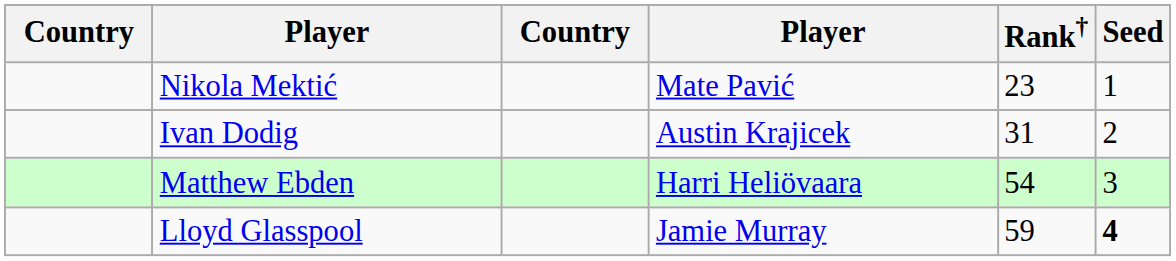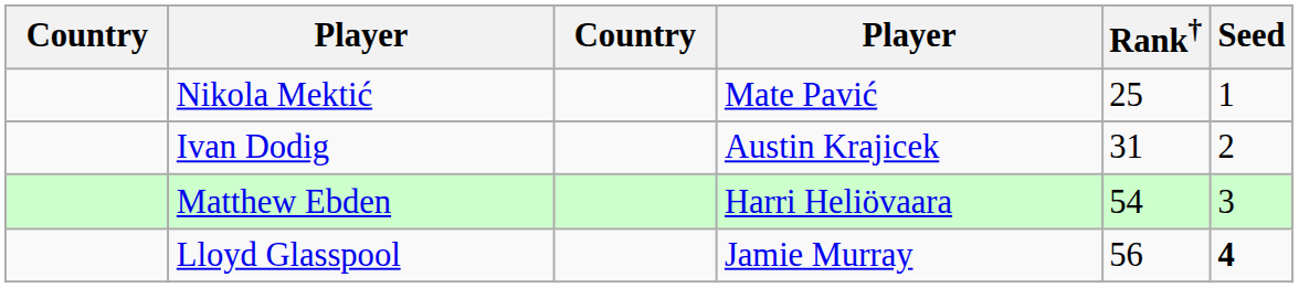 <table class="sortable wikitable nowrap">
 <tr>
 <th width="70">Country</th>
 <th width="175">Player</th>
 <th width="70">Country</th>
 <th width="175">Player</th>
 <th>Rank<sup>†</sup></th>
 <th>Seed</th>
 </tr>
 <tr>
 <td></td>
 <td><a href='#'>Nikola Mektić</a></td>
 <td></td>
 <td><a href='#'>Mate Pavić</a></td>
-<td>23</td>
+<td>25</td>
 <td>1</td>
 </tr>
 <tr>
 <td></td>
 <td><a href='#'>Ivan Dodig</a></td>
 <td></td>
 <td><a href='#'>Austin Krajicek</a></td>
 <td>31</td>
 <td>2</td>
 </tr>
 <tr bgcolor=#cfc>
 <td></td>
 <td><a href='#'>Matthew Ebden</a></td>
 <td></td>
 <td><a href='#'>Harri Heliövaara</a></td>
 <td>54</td>
 <td>3</td>
 </tr>
 <tr>
 <td></td>
 <td><a href='#'>Lloyd Glasspool</a></td>
 <td></td>
 <td><a href='#'>Jamie Murray</a></td>
-<td>59</td>
+<td>56</td>
 <td><strong>4</strong></td>
 </tr>
 </table>
